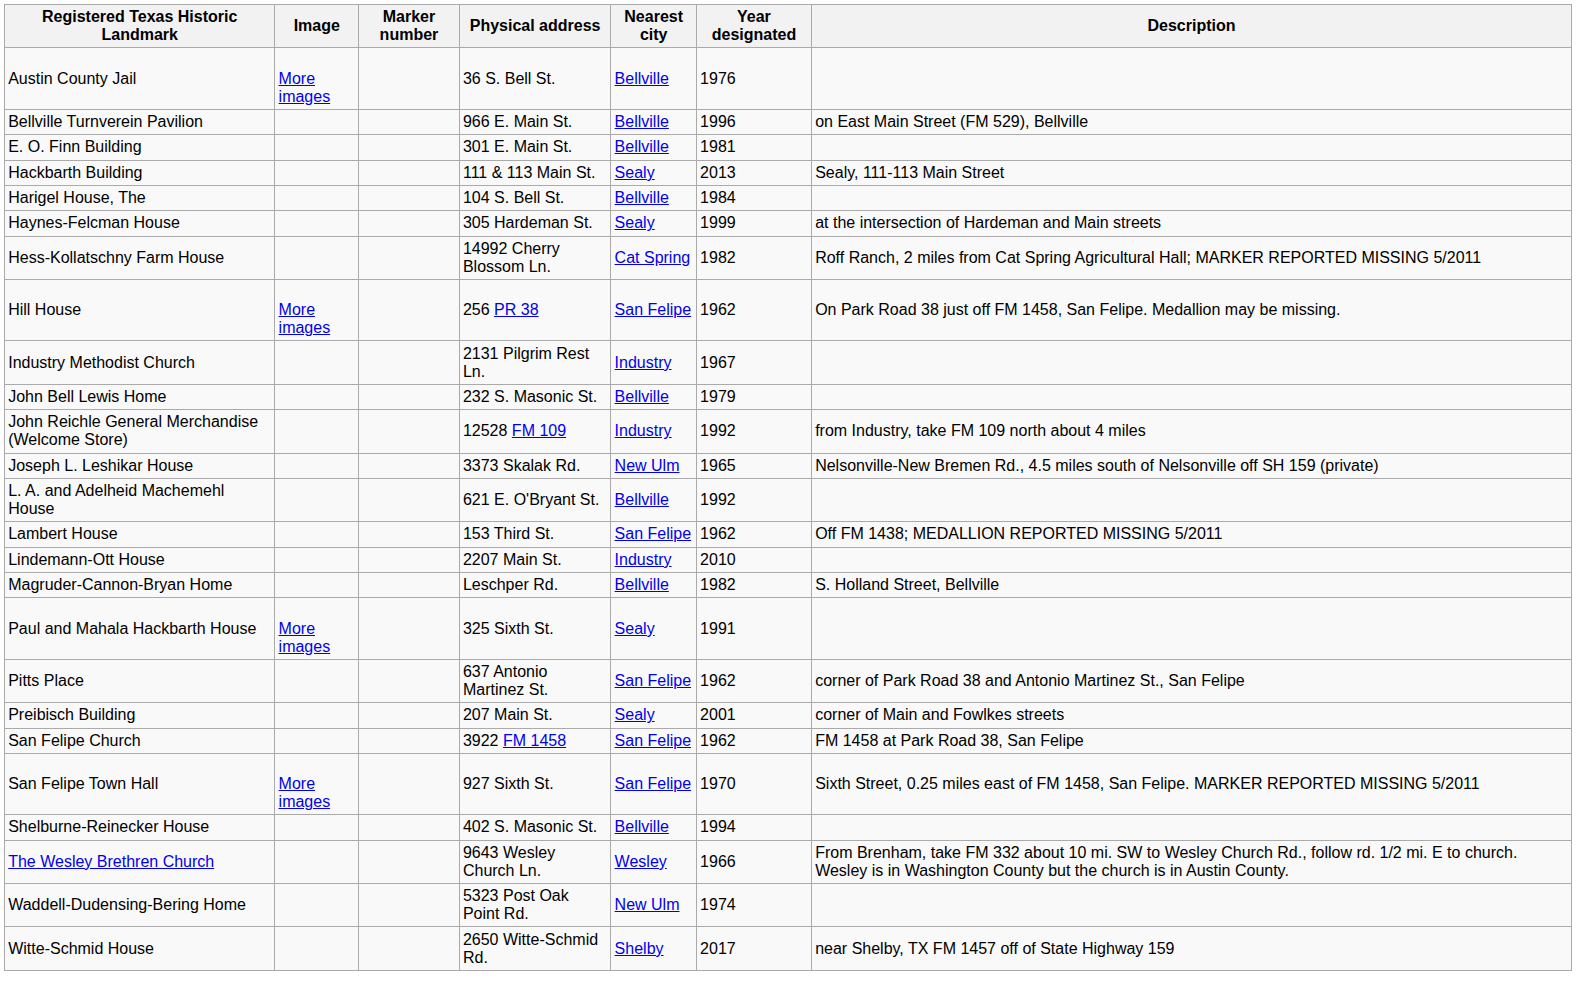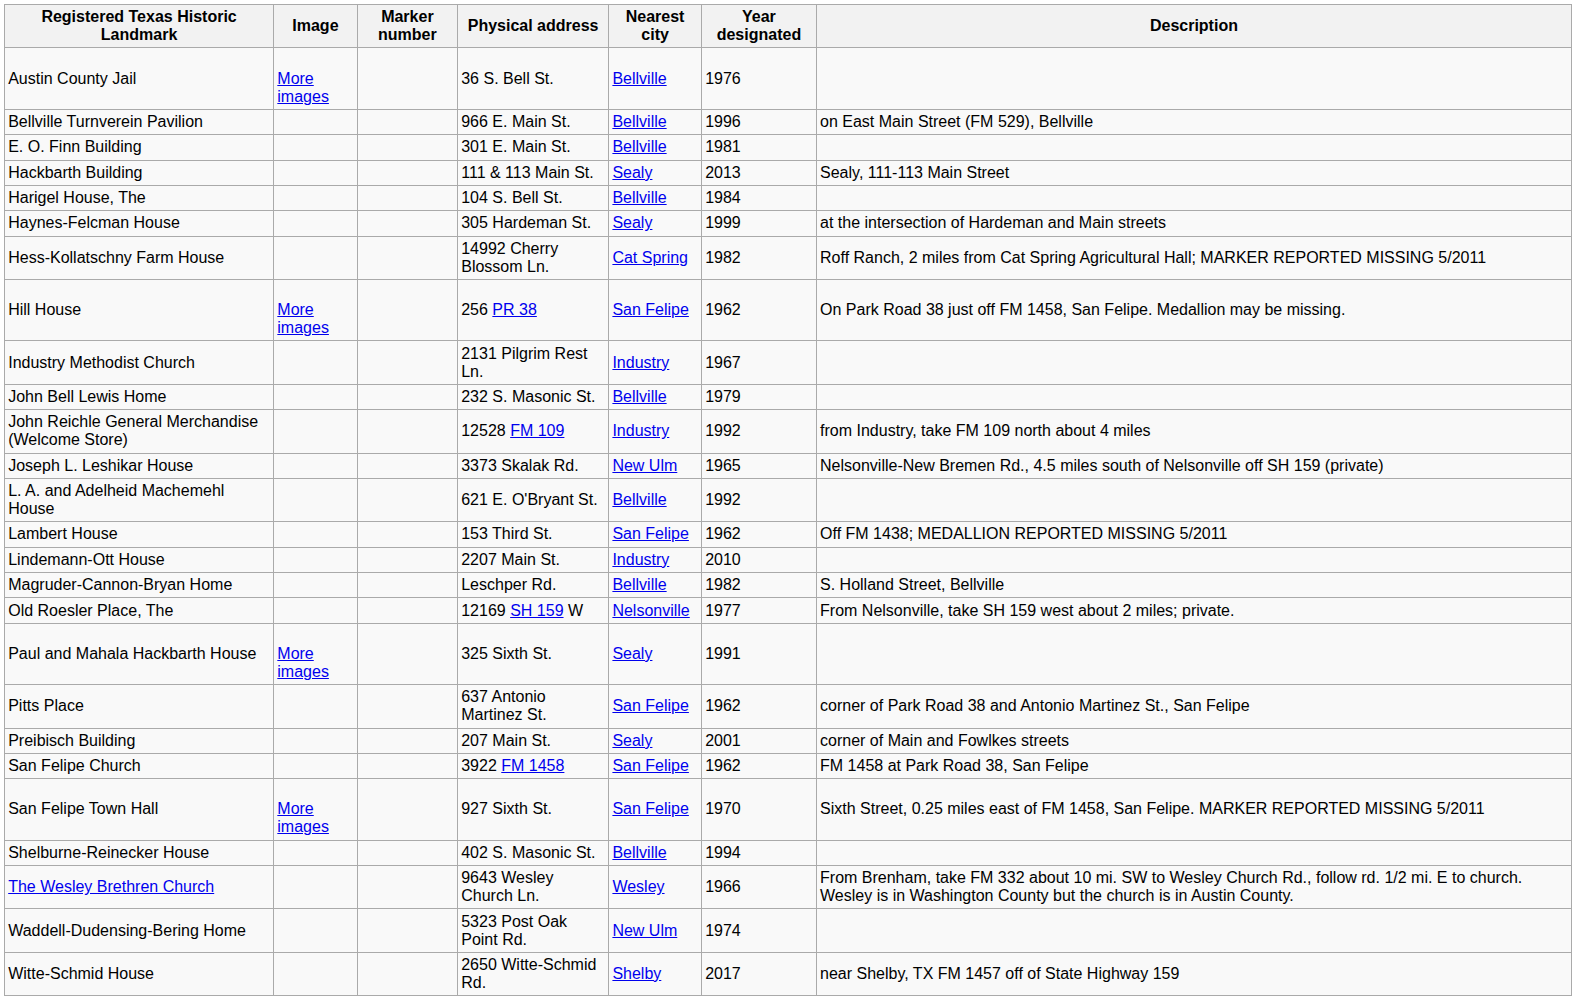 <table class="wikitable sortable">
 <tr>
 <th>Registered Texas Historic Landmark</th>
 <th>Image</th>
 <th>Marker number</th>
 <th>Physical address</th>
 <th>Nearest city</th>
 <th>Year designated</th>
 <th>Description</th>
 </tr>
 <tr>
 <td>Austin County Jail</td>
 <td><br> <a href='#'>More images</a></td>
 <td></td>
 <td>36 S. Bell St.<br></td>
 <td><a href='#'>Bellville</a></td>
 <td>1976</td>
 <td></td>
 </tr>
 <tr>
 <td>Bellville Turnverein Pavilion</td>
 <td></td>
 <td></td>
 <td>966 E. Main St.<br></td>
 <td><a href='#'>Bellville</a></td>
 <td>1996</td>
 <td>on East Main Street (FM 529), Bellville</td>
 </tr>
 <tr>
 <td>E. O. Finn Building</td>
 <td></td>
 <td></td>
 <td>301 E. Main St.<br></td>
 <td><a href='#'>Bellville</a></td>
 <td>1981</td>
 <td></td>
 </tr>
 <tr>
 <td>Hackbarth Building</td>
 <td></td>
 <td></td>
 <td>111 & 113 Main St.<br></td>
 <td><a href='#'>Sealy</a></td>
 <td>2013</td>
 <td>Sealy, 111-113 Main Street</td>
 </tr>
 <tr>
 <td>Harigel House, The</td>
 <td></td>
 <td></td>
 <td>104 S. Bell St.<br></td>
 <td><a href='#'>Bellville</a></td>
 <td>1984</td>
 <td></td>
 </tr>
 <tr>
 <td>Haynes-Felcman House</td>
 <td></td>
 <td></td>
 <td>305 Hardeman St.<br></td>
 <td><a href='#'>Sealy</a></td>
 <td>1999</td>
 <td>at the intersection of Hardeman and Main streets</td>
 </tr>
 <tr>
 <td>Hess-Kollatschny Farm House</td>
 <td></td>
 <td></td>
 <td>14992 Cherry Blossom Ln.<br></td>
 <td><a href='#'>Cat Spring</a></td>
 <td>1982</td>
 <td>Roff Ranch, 2 miles from Cat Spring Agricultural Hall; MARKER REPORTED MISSING 5/2011</td>
 </tr>
 <tr>
 <td>Hill House</td>
 <td><br> <a href='#'>More images</a></td>
 <td></td>
 <td>256 <a href='#'>PR 38</a><br></td>
 <td><a href='#'>San Felipe</a></td>
 <td>1962</td>
 <td>On Park Road 38 just off FM 1458, San Felipe. Medallion may be missing.</td>
 </tr>
 <tr>
 <td>Industry Methodist Church</td>
 <td></td>
 <td></td>
 <td>2131 Pilgrim Rest Ln.<br></td>
 <td><a href='#'>Industry</a></td>
 <td>1967</td>
 <td></td>
 </tr>
 <tr>
 <td>John Bell Lewis Home</td>
 <td></td>
 <td></td>
 <td>232 S. Masonic St.<br></td>
 <td><a href='#'>Bellville</a></td>
 <td>1979</td>
 <td></td>
 </tr>
 <tr>
 <td>John Reichle General Merchandise (Welcome Store)</td>
 <td></td>
 <td></td>
 <td>12528 <a href='#'>FM 109</a><br></td>
 <td><a href='#'>Industry</a></td>
 <td>1992</td>
 <td>from Industry, take FM 109 north about 4 miles</td>
 </tr>
 <tr>
 <td>Joseph L. Leshikar House</td>
 <td></td>
 <td></td>
 <td>3373 Skalak Rd.<br></td>
 <td><a href='#'>New Ulm</a></td>
 <td>1965</td>
 <td>Nelsonville-New Bremen Rd., 4.5 miles south of Nelsonville off SH 159 (private)</td>
 </tr>
 <tr>
 <td>L. A. and Adelheid Machemehl House</td>
 <td></td>
 <td></td>
 <td>621 E. O'Bryant St.<br></td>
 <td><a href='#'>Bellville</a></td>
 <td>1992</td>
 <td></td>
 </tr>
 <tr>
 <td>Lambert House</td>
 <td></td>
 <td></td>
 <td>153 Third St.<br></td>
 <td><a href='#'>San Felipe</a></td>
 <td>1962</td>
 <td>Off FM 1438; MEDALLION REPORTED MISSING 5/2011</td>
 </tr>
 <tr>
 <td>Lindemann-Ott House</td>
 <td></td>
 <td></td>
 <td>2207 Main St.<br></td>
 <td><a href='#'>Industry</a></td>
 <td>2010</td>
 <td></td>
 </tr>
 <tr>
 <td>Magruder-Cannon-Bryan Home</td>
 <td></td>
 <td></td>
 <td>Leschper Rd.<br></td>
 <td><a href='#'>Bellville</a></td>
 <td>1982</td>
 <td>S. Holland Street, Bellville</td>
 </tr>
 <tr>
+<td>Old Roesler Place, The</td>
+<td></td>
+<td></td>
+<td>12169 <a href='#'>SH 159</a> W<br></td>
+<td><a href='#'>Nelsonville</a></td>
+<td>1977</td>
+<td>From Nelsonville, take SH 159 west about 2 miles; private.</td>
+</tr>
+<tr>
 <td>Paul and Mahala Hackbarth House</td>
 <td><br> <a href='#'>More images</a></td>
 <td></td>
 <td>325 Sixth St.<br></td>
 <td><a href='#'>Sealy</a></td>
 <td>1991</td>
 <td></td>
 </tr>
 <tr>
 <td>Pitts Place</td>
 <td></td>
 <td></td>
 <td>637 Antonio Martinez St.<br></td>
 <td><a href='#'>San Felipe</a></td>
 <td>1962</td>
 <td>corner of Park Road 38 and Antonio Martinez St., San Felipe</td>
 </tr>
 <tr>
 <td>Preibisch Building</td>
 <td></td>
 <td></td>
 <td>207 Main St.<br></td>
 <td><a href='#'>Sealy</a></td>
 <td>2001</td>
 <td>corner of Main and Fowlkes streets</td>
 </tr>
 <tr>
 <td>San Felipe Church</td>
 <td></td>
 <td></td>
 <td>3922 <a href='#'>FM 1458</a><br></td>
 <td><a href='#'>San Felipe</a></td>
 <td>1962</td>
 <td>FM 1458 at Park Road 38, San Felipe</td>
 </tr>
 <tr>
 <td>San Felipe Town Hall</td>
 <td><br> <a href='#'>More images</a></td>
 <td></td>
 <td>927 Sixth St.<br></td>
 <td><a href='#'>San Felipe</a></td>
 <td>1970</td>
 <td>Sixth Street, 0.25 miles east of FM 1458, San Felipe. MARKER REPORTED MISSING 5/2011</td>
 </tr>
 <tr>
 <td>Shelburne-Reinecker House</td>
 <td></td>
 <td></td>
 <td>402 S. Masonic St.<br></td>
 <td><a href='#'>Bellville</a></td>
 <td>1994</td>
 <td></td>
 </tr>
 <tr>
 <td><a href='#'>The Wesley Brethren Church</a></td>
 <td></td>
 <td></td>
 <td>9643 Wesley Church Ln.<br></td>
 <td><a href='#'>Wesley</a></td>
 <td>1966</td>
 <td>From Brenham, take FM 332 about 10 mi. SW to Wesley Church Rd., follow rd. 1/2 mi. E to church. Wesley is in Washington County but the church is in Austin County.</td>
 </tr>
 <tr>
 <td>Waddell-Dudensing-Bering Home</td>
 <td></td>
 <td></td>
 <td>5323 Post Oak Point Rd.<br></td>
 <td><a href='#'>New Ulm</a></td>
 <td>1974</td>
 <td></td>
 </tr>
 <tr>
 <td>Witte-Schmid House</td>
 <td></td>
 <td></td>
 <td>2650 Witte-Schmid Rd.<br></td>
 <td><a href='#'>Shelby</a></td>
 <td>2017</td>
 <td>near Shelby, TX FM 1457 off of State Highway 159</td>
 </tr>
 </table>
